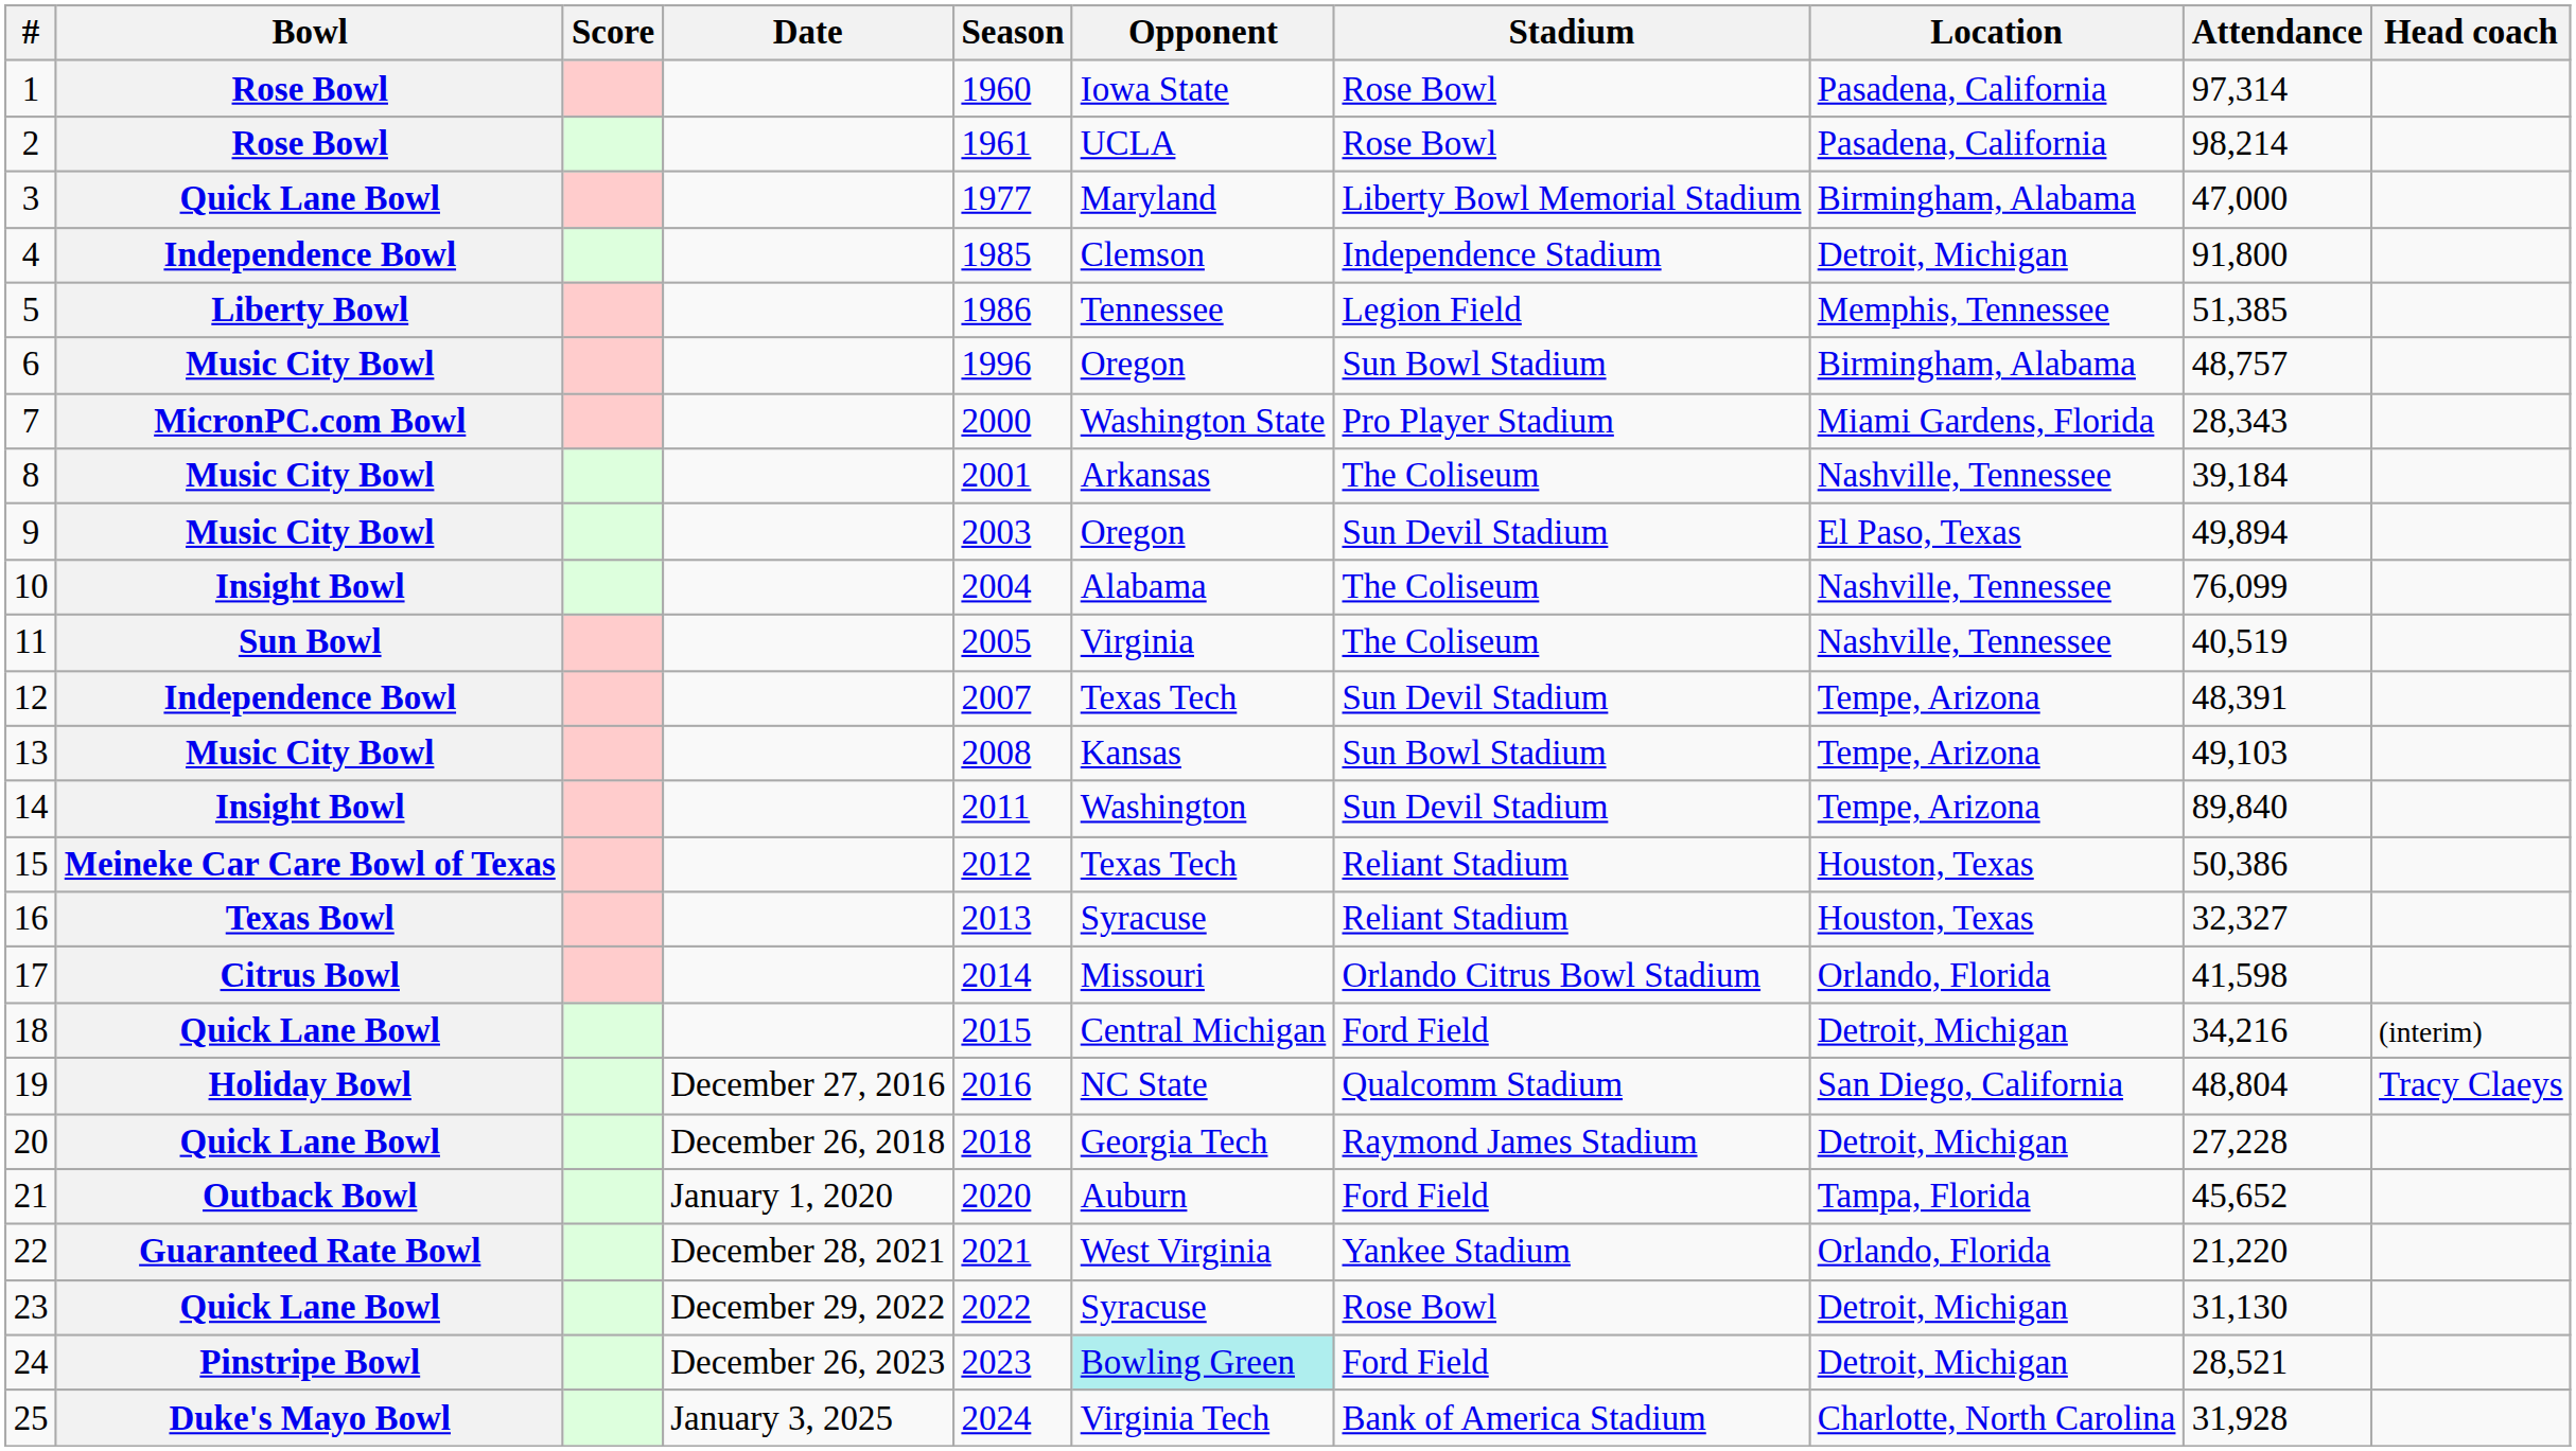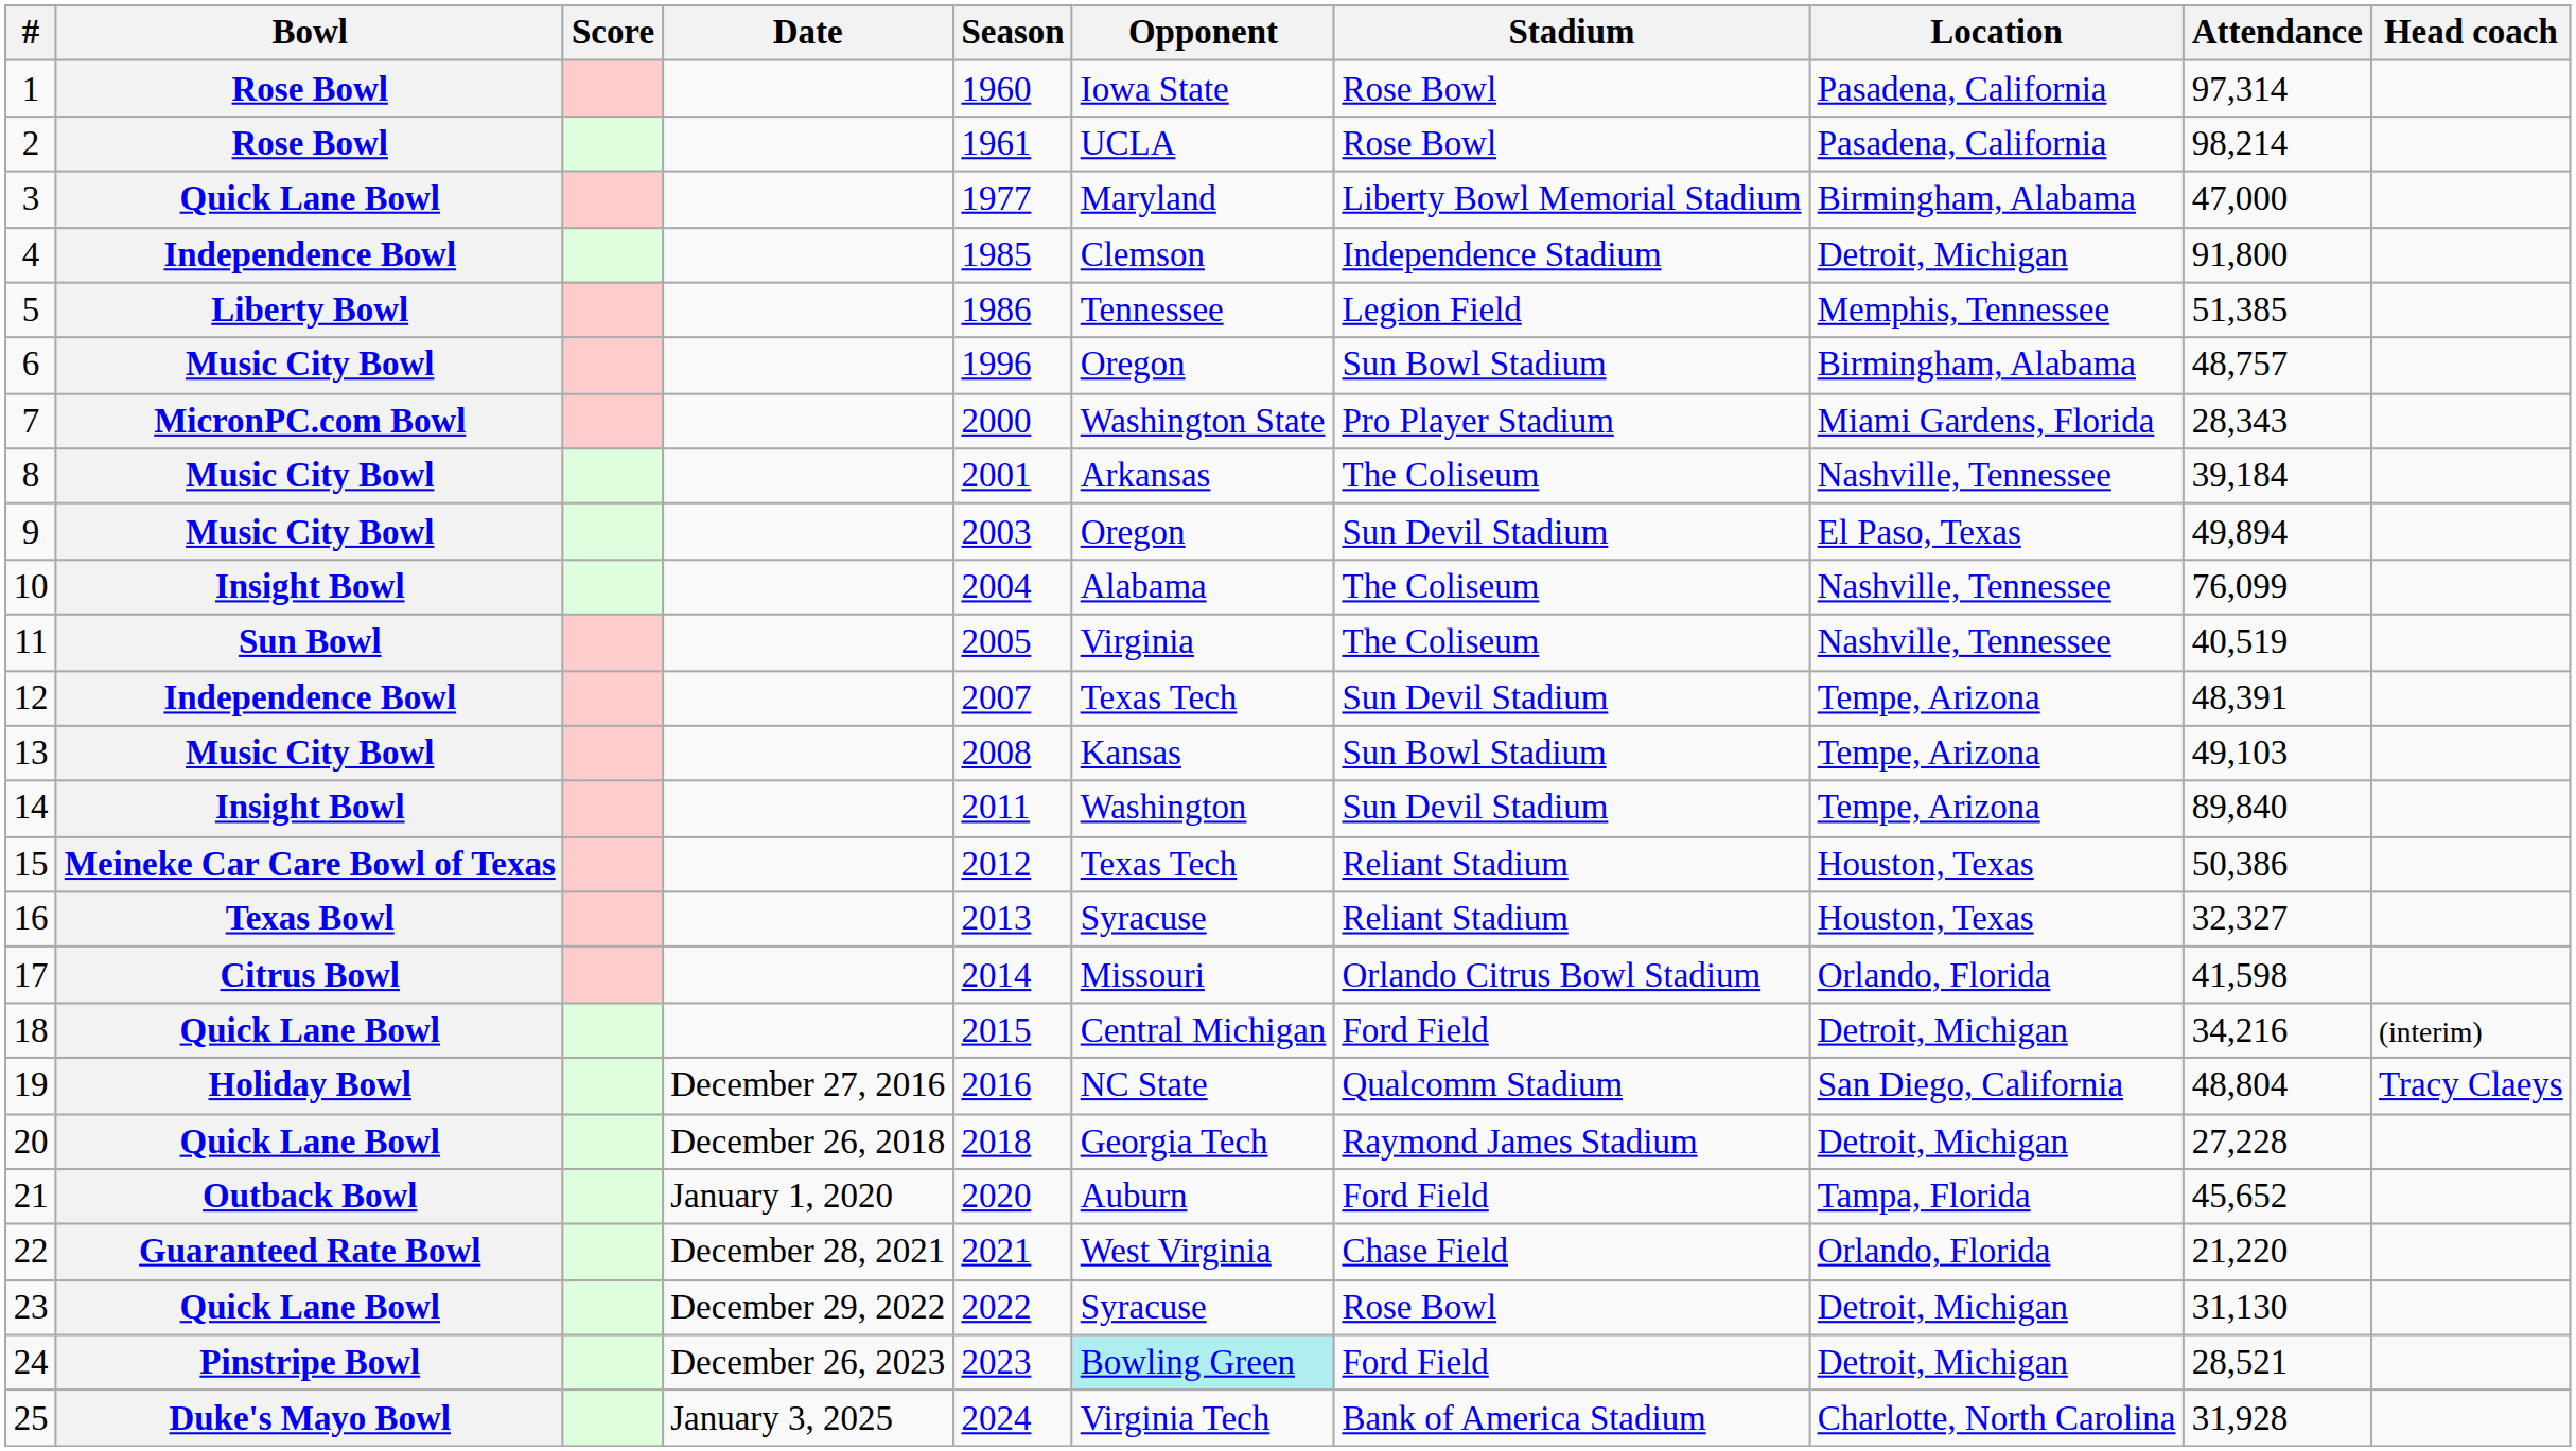 <table class="wikitable sortable">
 <tr>
 <th scope="col">#</th>
 <th scope="col">Bowl</th>
 <th scope="col">Score</th>
 <th scope="col">Date</th>
 <th scope="col">Season</th>
 <th scope="col">Opponent</th>
 <th scope="col">Stadium</th>
 <th scope="col">Location</th>
 <th scope="col">Attendance</th>
 <th scope="col">Head coach</th>
 </tr>
 <tr>
 <td align="center">1</td>
 <th scope="row"><a href='#'>Rose Bowl</a></th>
 <td style="background:#fcc;"></td>
 <td></td>
 <td><a href='#'>1960</a></td>
 <td><a href='#'>Iowa State</a></td>
 <td><a href='#'>Rose Bowl</a></td>
 <td><a href='#'>Pasadena, California</a></td>
 <td>97,314</td>
 <td></td>
 </tr>
 <tr>
 <td align="center">2</td>
 <th scope="row"><a href='#'>Rose Bowl</a></th>
 <td style="background:#dfd;"></td>
 <td></td>
 <td><a href='#'>1961</a></td>
 <td><a href='#'>UCLA</a></td>
 <td><a href='#'>Rose Bowl</a></td>
 <td><a href='#'>Pasadena, California</a></td>
 <td>98,214</td>
 <td></td>
 </tr>
 <tr>
 <td align="center">3</td>
 <th><a href='#'>Quick Lane Bowl</a></th>
 <td style="background:#fcc;"></td>
 <td></td>
 <td><a href='#'>1977</a></td>
 <td><a href='#'>Maryland</a></td>
 <td><a href='#'>Liberty Bowl Memorial Stadium</a></td>
 <td><a href='#'>Birmingham, Alabama</a></td>
 <td>47,000</td>
 <td></td>
 </tr>
 <tr>
 <td align="center">4</td>
 <th scope="row"><a href='#'>Independence Bowl</a></th>
 <td style="background:#dfd;"></td>
 <td></td>
 <td><a href='#'>1985</a></td>
 <td><a href='#'>Clemson</a></td>
 <td><a href='#'>Independence Stadium</a></td>
 <td><a href='#'>Detroit, Michigan</a></td>
 <td>91,800</td>
 <td></td>
 </tr>
 <tr>
 <td align="center">5</td>
 <th scope="row"><a href='#'>Liberty Bowl</a></th>
 <td style="background:#fcc;"></td>
 <td></td>
 <td><a href='#'>1986</a></td>
 <td><a href='#'>Tennessee</a></td>
 <td><a href='#'>Legion Field</a></td>
 <td><a href='#'>Memphis, Tennessee</a></td>
 <td>51,385</td>
 <td></td>
 </tr>
 <tr>
 <td align="center">6</td>
 <th scope="row"><a href='#'>Music City Bowl</a></th>
 <td style="background:#fcc;"></td>
 <td></td>
 <td><a href='#'>1996</a></td>
 <td><a href='#'>Oregon</a></td>
 <td><a href='#'>Sun Bowl Stadium</a></td>
 <td><a href='#'>Birmingham, Alabama</a></td>
 <td>48,757</td>
 <td></td>
 </tr>
 <tr>
 <td align="center">7</td>
 <th scope="row"><a href='#'>MicronPC.com Bowl</a></th>
 <td style="background:#fcc;"></td>
 <td></td>
 <td><a href='#'>2000</a></td>
 <td><a href='#'>Washington State</a></td>
 <td><a href='#'>Pro Player Stadium</a></td>
 <td><a href='#'>Miami Gardens, Florida</a></td>
 <td>28,343</td>
 <td></td>
 </tr>
 <tr>
 <td align="center">8</td>
 <th scope="row"><a href='#'>Music City Bowl</a></th>
 <td style="background:#dfd;"></td>
 <td></td>
 <td><a href='#'>2001</a></td>
 <td><a href='#'>Arkansas</a></td>
 <td><a href='#'>The Coliseum</a></td>
 <td><a href='#'>Nashville, Tennessee</a></td>
 <td>39,184</td>
 <td></td>
 </tr>
 <tr>
 <td align="center">9</td>
 <th scope="row"><a href='#'>Music City Bowl</a></th>
 <td style="background:#dfd;"></td>
 <td></td>
 <td><a href='#'>2003</a></td>
 <td><a href='#'>Oregon</a></td>
 <td><a href='#'>Sun Devil Stadium</a></td>
 <td><a href='#'>El Paso, Texas</a></td>
 <td>49,894</td>
 <td></td>
 </tr>
 <tr>
 <td align="center">10</td>
 <th scope="row"><a href='#'>Insight Bowl</a></th>
 <td style="background:#dfd;"></td>
 <td></td>
 <td><a href='#'>2004</a></td>
 <td><a href='#'>Alabama</a></td>
 <td><a href='#'>The Coliseum</a></td>
 <td><a href='#'>Nashville, Tennessee</a></td>
 <td>76,099</td>
 <td></td>
 </tr>
 <tr>
 <td align="center">11</td>
 <th scope="row"><a href='#'>Sun Bowl</a></th>
 <td style="background:#fcc;"></td>
 <td></td>
 <td><a href='#'>2005</a></td>
 <td><a href='#'>Virginia</a></td>
 <td><a href='#'>The Coliseum</a></td>
 <td><a href='#'>Nashville, Tennessee</a></td>
 <td>40,519</td>
 <td></td>
 </tr>
 <tr>
 <td align="center">12</td>
 <th scope="row"><a href='#'>Independence Bowl</a></th>
 <td style="background:#fcc;"></td>
 <td></td>
 <td><a href='#'>2007</a></td>
 <td><a href='#'>Texas Tech</a></td>
 <td><a href='#'>Sun Devil Stadium</a></td>
 <td><a href='#'>Tempe, Arizona</a></td>
 <td>48,391</td>
 <td></td>
 </tr>
 <tr>
 <td align="center">13</td>
 <th scope="row"><a href='#'>Music City Bowl</a></th>
 <td style="background:#fcc;"></td>
 <td></td>
 <td><a href='#'>2008</a></td>
 <td><a href='#'>Kansas</a></td>
 <td><a href='#'>Sun Bowl Stadium</a></td>
 <td><a href='#'>Tempe, Arizona</a></td>
 <td>49,103</td>
 <td></td>
 </tr>
 <tr>
 <td align="center">14</td>
 <th scope="row"><a href='#'>Insight Bowl</a></th>
 <td style="background:#fcc;"></td>
 <td></td>
 <td><a href='#'>2011</a></td>
 <td><a href='#'>Washington</a></td>
 <td><a href='#'>Sun Devil Stadium</a></td>
 <td><a href='#'>Tempe, Arizona</a></td>
 <td>89,840</td>
 <td></td>
 </tr>
 <tr>
 <td align="center">15</td>
 <th scope="row"><a href='#'>Meineke Car Care Bowl of Texas</a></th>
 <td style="background:#fcc;"></td>
 <td></td>
 <td><a href='#'>2012</a></td>
 <td><a href='#'>Texas Tech</a></td>
 <td><a href='#'>Reliant Stadium</a></td>
 <td><a href='#'>Houston, Texas</a></td>
 <td>50,386</td>
 <td></td>
 </tr>
 <tr>
 <td align="center">16</td>
 <th scope="row"><a href='#'>Texas Bowl</a></th>
 <td style="background:#fcc;"></td>
 <td></td>
 <td><a href='#'>2013</a></td>
 <td><a href='#'>Syracuse</a></td>
 <td><a href='#'>Reliant Stadium</a></td>
 <td><a href='#'>Houston, Texas</a></td>
 <td>32,327</td>
 <td></td>
 </tr>
 <tr>
 <td align="center">17</td>
 <th scope="row"><a href='#'>Citrus Bowl</a></th>
 <td style="background:#fcc;"></td>
 <td></td>
 <td><a href='#'>2014</a></td>
 <td><a href='#'>Missouri</a></td>
 <td><a href='#'>Orlando Citrus Bowl Stadium</a></td>
 <td><a href='#'>Orlando, Florida</a></td>
 <td>41,598</td>
 <td></td>
 </tr>
 <tr>
 <td align="center">18</td>
 <th scope="row"><a href='#'>Quick Lane Bowl</a></th>
 <td style="background:#dfd;"></td>
 <td></td>
 <td><a href='#'>2015</a></td>
 <td><a href='#'>Central Michigan</a></td>
 <td><a href='#'>Ford Field</a></td>
 <td><a href='#'>Detroit, Michigan</a></td>
 <td>34,216</td>
 <td><small> (interim)</small></td>
 </tr>
 <tr>
 <td align="center">19</td>
 <th><a href='#'>Holiday Bowl</a></th>
 <td style="background:#dfd;"></td>
 <td>December 27, 2016</td>
 <td><a href='#'>2016</a></td>
 <td><a href='#'>NC State</a></td>
 <td><a href='#'>Qualcomm Stadium</a></td>
 <td><a href='#'>San Diego, California</a></td>
 <td>48,804</td>
 <td><a href='#'>Tracy Claeys</a></td>
 </tr>
 <tr>
 <td align="center">20</td>
 <th><a href='#'>Quick Lane Bowl</a></th>
 <td style="background:#dfd;"></td>
 <td>December 26, 2018</td>
 <td><a href='#'>2018</a></td>
 <td><a href='#'>Georgia Tech</a></td>
 <td><a href='#'>Raymond James Stadium</a></td>
 <td><a href='#'>Detroit, Michigan</a></td>
 <td>27,228</td>
 <td></td>
 </tr>
 <tr>
 <td align="center">21</td>
 <th><a href='#'>Outback Bowl</a></th>
 <td style="background:#dfd;"></td>
 <td>January 1, 2020</td>
 <td><a href='#'>2020</a></td>
 <td><a href='#'>Auburn</a></td>
 <td><a href='#'>Ford Field</a></td>
 <td><a href='#'>Tampa, Florida</a></td>
 <td>45,652</td>
 <td></td>
 </tr>
 <tr>
 <td align="center">22</td>
 <th><a href='#'>Guaranteed Rate Bowl</a></th>
 <td style="background:#dfd;"></td>
 <td>December 28, 2021</td>
 <td><a href='#'>2021</a></td>
 <td><a href='#'>West Virginia</a></td>
-<td><a href='#'>Yankee Stadium</a></td>
+<td><a href='#'>Chase Field</a></td>
 <td><a href='#'>Orlando, Florida</a></td>
 <td>21,220</td>
 <td></td>
 </tr>
 <tr>
 <td align="center">23</td>
 <th><a href='#'>Quick Lane Bowl</a></th>
 <td style="background:#dfd;"><br></td>
 <td>December 29, 2022</td>
 <td><a href='#'>2022</a></td>
 <td><a href='#'>Syracuse</a></td>
 <td><a href='#'>Rose Bowl</a></td>
 <td><a href='#'>Detroit, Michigan</a></td>
 <td>31,130</td>
 <td></td>
 </tr>
 <tr>
 <td align="center">24</td>
 <th><a href='#'>Pinstripe Bowl</a></th>
 <td style="background:#dfd;"><br></td>
 <td>December 26, 2023</td>
 <td><a href='#'>2023</a></td>
 <td style="background: paleturquoise;"><a href='#'>Bowling Green</a></td>
 <td><a href='#'>Ford Field</a></td>
 <td><a href='#'>Detroit, Michigan</a></td>
 <td>28,521</td>
 <td></td>
 </tr>
 <tr>
 <td align="center">25</td>
 <th><a href='#'>Duke's Mayo Bowl</a></th>
 <td style="background:#dfd;"></td>
 <td>January 3, 2025</td>
 <td><a href='#'>2024</a></td>
 <td><a href='#'>Virginia Tech</a></td>
 <td><a href='#'>Bank of America Stadium</a></td>
 <td><a href='#'>Charlotte, North Carolina</a></td>
 <td>31,928</td>
 <td></td>
 </tr>
 <tr>
 </tr>
 </table>
